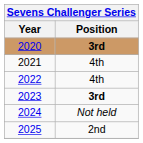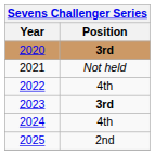 <table class="wikitable" style="text-align: center;">
 <tr>
 <th colspan=2><a href='#'>Sevens Challenger Series</a></th>
 </tr>
 <tr>
 <th>Year</th>
 <th>Position</th>
 </tr>
 <tr bgcolor=#cc9966>
 <td>  <a href='#'>2020</a></td>
 <td><strong>3rd</strong></td>
 </tr>
 <tr>
 <td>2021</td>
-<td>4th</td>
+<td><em>Not held</em></td>
 </tr>
 <tr>
 <td> <a href='#'>2022</a></td>
 <td>4th</td>
 </tr>
 <tr>
 <td> <a href='#'>2023</a></td>
 <td><strong>3rd</strong></td>
 </tr>
 <tr>
 <td>   <a href='#'>2024</a></td>
-<td><em>Not held</em></td>
+<td>4th</td>
 </tr>
 <tr>
 <td><a href='#'>2025</a></td>
 <td>2nd</td>
 </tr>
 <tr>
 </tr>
 </table>
